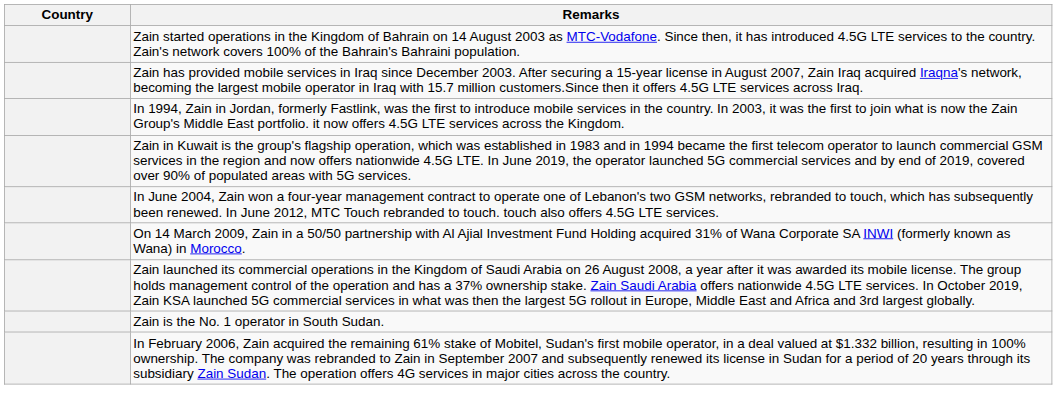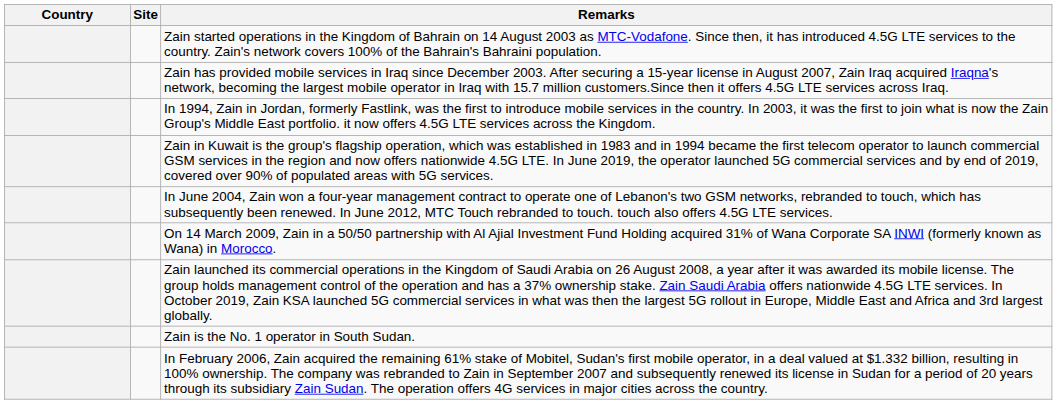 <table class="wikitable" style="text-align: left; ">
 <tr>
 <th style="width:12%;">Country</th>
+<th>Site</th>
 <th>Remarks</th>
 </tr>
 <tr>
 <th></th>
+<td></td>
 <td>Zain started operations in the Kingdom of Bahrain on 14 August 2003 as <a href='#'>MTC-Vodafone</a>. Since then, it has introduced 4.5G LTE services to the country. Zain's network covers 100% of the Bahrain's Bahraini population.</td>
 </tr>
 <tr>
 <th></th>
+<td></td>
 <td>Zain has provided mobile services in Iraq since December 2003. After securing a 15-year license in August 2007, Zain Iraq acquired <a href='#'>Iraqna</a>'s network, becoming the largest mobile operator in Iraq with 15.7 million customers.Since then it offers 4.5G LTE services across Iraq.</td>
 </tr>
 <tr>
 <th></th>
+<td></td>
 <td>In 1994, Zain in Jordan, formerly Fastlink, was the first to introduce mobile services in the country. In 2003, it was the first to join what is now the Zain Group's Middle East portfolio. it now offers 4.5G LTE services across the Kingdom.</td>
 </tr>
 <tr>
 <th></th>
+<td></td>
 <td>Zain in Kuwait is the group's flagship operation, which was established in 1983 and in 1994 became the first telecom operator to launch commercial GSM services in the region and now offers nationwide 4.5G LTE. In June 2019, the operator launched 5G commercial services and by end of 2019, covered over 90% of populated areas with 5G services.</td>
 </tr>
 <tr>
 <th></th>
+<td></td>
 <td>In June 2004, Zain won a four-year management contract to operate one of Lebanon's two GSM networks, rebranded to touch, which has subsequently been renewed. In June 2012, MTC Touch rebranded to touch. touch also offers 4.5G LTE services.</td>
 </tr>
 <tr>
 <th></th>
+<td></td>
 <td>On 14 March 2009, Zain in a 50/50 partnership with Al Ajial Investment Fund Holding acquired 31% of Wana Corporate SA <a href='#'>INWI</a> (formerly known as Wana) in <a href='#'>Morocco</a>.</td>
 </tr>
 <tr>
 <th></th>
+<td></td>
 <td>Zain launched its commercial operations in the Kingdom of Saudi Arabia on 26 August 2008, a year after it was awarded its mobile license. The group holds management control of the operation and has a 37% ownership stake. <a href='#'>Zain Saudi Arabia</a> offers nationwide 4.5G LTE services. In October 2019, Zain KSA launched 5G commercial services in what was then the largest 5G rollout in Europe, Middle East and Africa and 3rd largest globally.</td>
 </tr>
 <tr>
 <th></th>
+<td></td>
 <td>Zain is the No. 1 operator in South Sudan.</td>
 </tr>
 <tr>
 <th></th>
+<td></td>
 <td>In February 2006, Zain acquired the remaining 61% stake of Mobitel, Sudan's first mobile operator, in a deal valued at $1.332 billion, resulting in 100% ownership. The company was rebranded to Zain in September 2007 and subsequently renewed its license in Sudan for a period of 20 years through its subsidiary <a href='#'>Zain Sudan</a>. The operation offers 4G services in major cities across the country.</td>
 </tr>
 </table>
